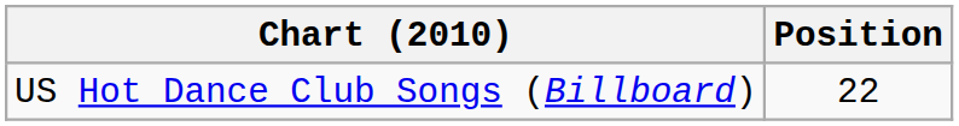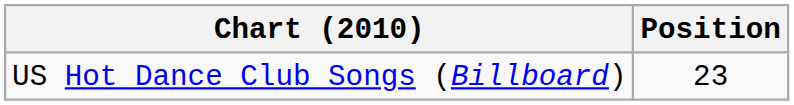 <table class="wikitable">
 <tr>
 <th>Chart (2010)</th>
 <th>Position</th>
 </tr>
 <tr>
 <td>US <a href='#'>Hot Dance Club Songs</a> (<em><a href='#'>Billboard</a></em>)</td>
-<td style="text-align:center;">22</td>
+<td style="text-align:center;">23</td>
 </tr>
 </table>
